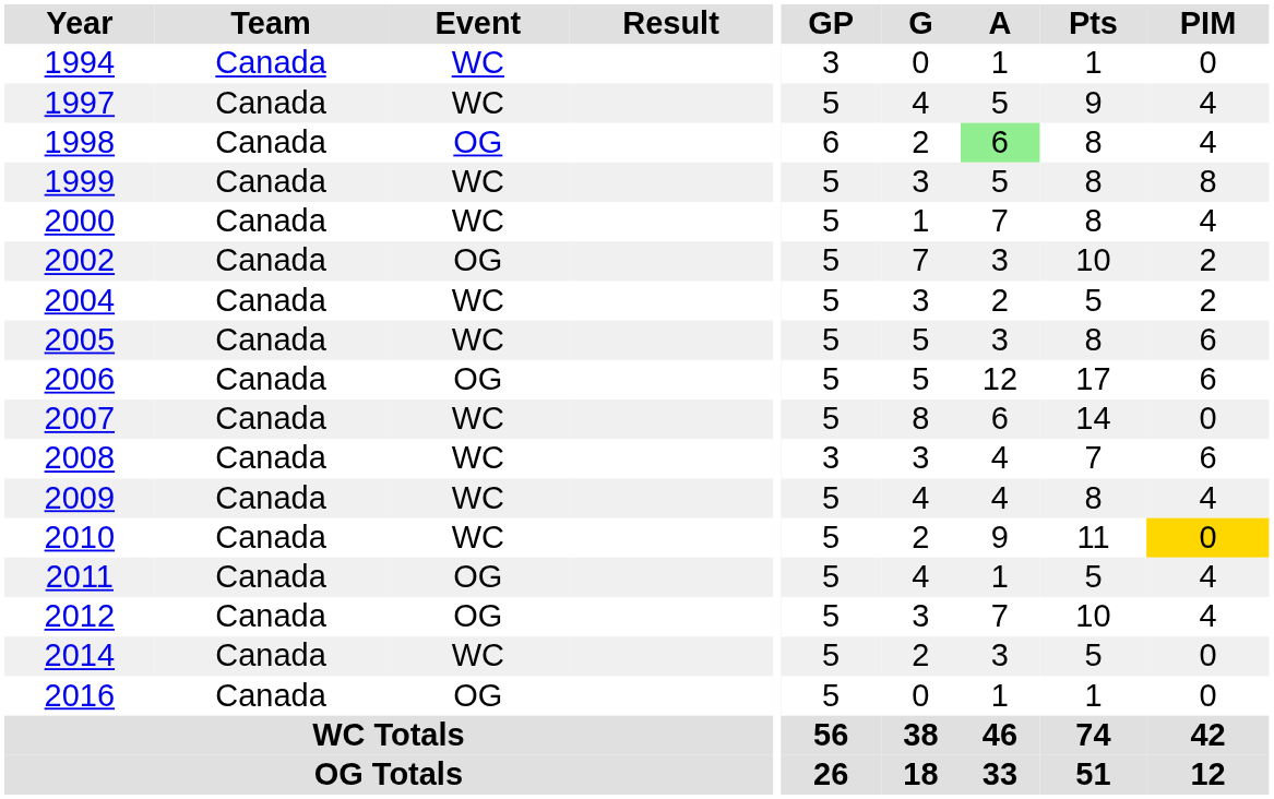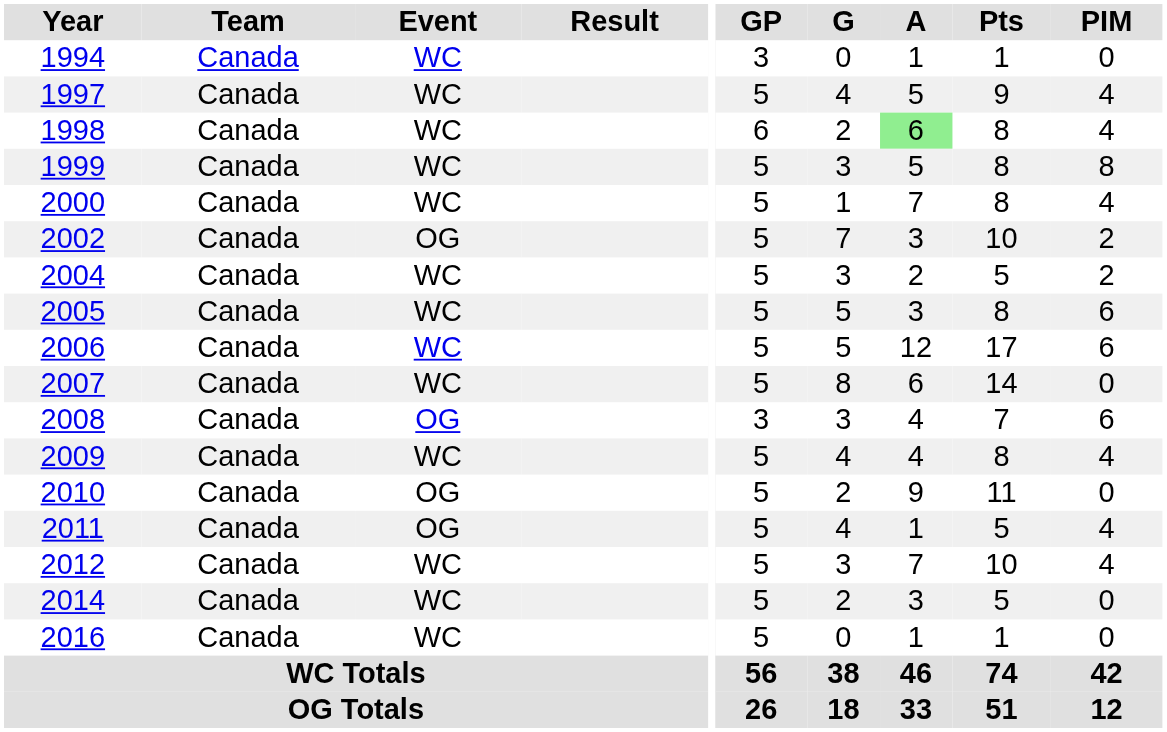 <table border="0" cellpadding="1" cellspacing="0" ID="Table3" style="text-align:center; width:40em">
 <tr ALIGN="center" bgcolor="#e0e0e0">
 <th>Year</th>
 <th>Team</th>
 <th>Event</th>
 <th>Result</th>
 <th rowspan="99" bgcolor="#ffffff"></th>
 <th>GP</th>
 <th>G</th>
 <th>A</th>
 <th>Pts</th>
 <th>PIM</th>
 </tr>
 <tr style="text-align:center;">
 <td><a href='#'>1994</a></td>
 <td><a href='#'>Canada</a></td>
 <td><a href='#'>WC</a></td>
 <td></td>
 <td>3</td>
 <td>0</td>
 <td>1</td>
 <td>1</td>
 <td>0</td>
 </tr>
 <tr style="text-align:center; background:#f0f0f0;">
 <td><a href='#'>1997</a></td>
 <td>Canada</td>
 <td>WC</td>
 <td></td>
 <td>5</td>
 <td>4</td>
 <td>5</td>
 <td>9</td>
 <td>4</td>
 </tr>
 <tr style="text-align:center;">
 <td><a href='#'>1998</a></td>
 <td>Canada</td>
-<td><a href='#'>OG</a></td>
+<td>WC</td>
 <td></td>
 <td>6</td>
 <td>2</td>
 <td style="background: lightgreen;">6</td>
 <td>8</td>
 <td>4</td>
 </tr>
 <tr style="text-align:center; background:#f0f0f0;">
 <td><a href='#'>1999</a></td>
 <td>Canada</td>
 <td>WC</td>
 <td></td>
 <td>5</td>
 <td>3</td>
 <td>5</td>
 <td>8</td>
 <td>8</td>
 </tr>
 <tr style="text-align:center;">
 <td><a href='#'>2000</a></td>
 <td>Canada</td>
 <td>WC</td>
 <td></td>
 <td>5</td>
 <td>1</td>
 <td>7</td>
 <td>8</td>
 <td>4</td>
 </tr>
 <tr style="text-align:center; background:#f0f0f0;">
 <td><a href='#'>2002</a></td>
 <td>Canada</td>
 <td>OG</td>
 <td></td>
 <td>5</td>
 <td>7</td>
 <td>3</td>
 <td>10</td>
 <td>2</td>
 </tr>
 <tr style="text-align:center;">
 <td><a href='#'>2004</a></td>
 <td>Canada</td>
 <td>WC</td>
 <td></td>
 <td>5</td>
 <td>3</td>
 <td>2</td>
 <td>5</td>
 <td>2</td>
 </tr>
 <tr style="text-align:center; background:#f0f0f0;">
 <td><a href='#'>2005</a></td>
 <td>Canada</td>
 <td>WC</td>
 <td></td>
 <td>5</td>
 <td>5</td>
 <td>3</td>
 <td>8</td>
 <td>6</td>
 </tr>
 <tr style="text-align:center;">
 <td><a href='#'>2006</a></td>
 <td>Canada</td>
-<td>OG</td>
+<td><a href='#'>WC</a></td>
 <td></td>
 <td>5</td>
 <td>5</td>
 <td>12</td>
 <td>17</td>
 <td>6</td>
 </tr>
 <tr style="text-align:center; background:#f0f0f0;">
 <td><a href='#'>2007</a></td>
 <td>Canada</td>
 <td>WC</td>
 <td></td>
 <td>5</td>
 <td>8</td>
 <td>6</td>
 <td>14</td>
 <td>0</td>
 </tr>
 <tr style="text-align:center;">
 <td><a href='#'>2008</a></td>
 <td>Canada</td>
-<td>WC</td>
+<td><a href='#'>OG</a></td>
 <td></td>
 <td>3</td>
 <td>3</td>
 <td>4</td>
 <td>7</td>
 <td>6</td>
 </tr>
 <tr style="text-align:center; background:#f0f0f0;">
 <td><a href='#'>2009</a></td>
 <td>Canada</td>
 <td>WC</td>
 <td></td>
 <td>5</td>
 <td>4</td>
 <td>4</td>
 <td>8</td>
 <td>4</td>
 </tr>
 <tr style="text-align:center;">
 <td><a href='#'>2010</a></td>
 <td>Canada</td>
-<td>WC</td>
+<td>OG</td>
 <td></td>
 <td>5</td>
 <td>2</td>
 <td>9</td>
 <td>11</td>
-<td style="background: gold;">0</td>
+<td>0</td>
 </tr>
 <tr style="text-align:center; background:#f0f0f0;">
 <td><a href='#'>2011</a></td>
 <td>Canada</td>
 <td>OG</td>
 <td></td>
 <td>5</td>
 <td>4</td>
 <td>1</td>
 <td>5</td>
 <td>4</td>
 </tr>
 <tr style="text-align:center;">
 <td><a href='#'>2012</a></td>
 <td>Canada</td>
-<td>OG</td>
+<td>WC</td>
 <td></td>
 <td>5</td>
 <td>3</td>
 <td>7</td>
 <td>10</td>
 <td>4</td>
 </tr>
 <tr style="text-align:center; background:#f0f0f0;">
 <td><a href='#'>2014</a></td>
 <td>Canada</td>
 <td>WC</td>
 <td></td>
 <td>5</td>
 <td>2</td>
 <td>3</td>
 <td>5</td>
 <td>0</td>
 </tr>
 <tr style="text-align:center;">
 <td><a href='#'>2016</a></td>
 <td>Canada</td>
-<td>OG</td>
+<td>WC</td>
 <td></td>
 <td>5</td>
 <td>0</td>
 <td>1</td>
 <td>1</td>
 <td>0</td>
 </tr>
 <tr style="text-align:center; background:#e0e0e0;">
 <th colspan="4">WC Totals</th>
 <th>56</th>
 <th>38</th>
 <th>46</th>
 <th>74</th>
 <th>42</th>
 </tr>
 <tr style="text-align:center; background:#e0e0e0;">
 <th colspan="4">OG Totals</th>
 <th>26</th>
 <th>18</th>
 <th>33</th>
 <th>51</th>
 <th>12</th>
 </tr>
 </table>
